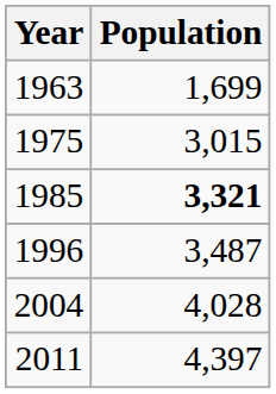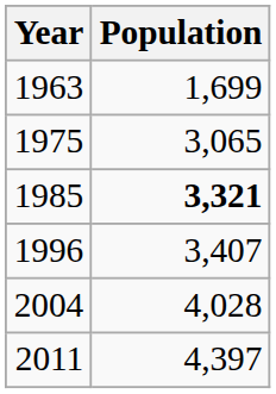 <table class="wikitable" style="line-height:1.1em;">
 <tr>
 <th>Year</th>
 <th>Population</th>
 </tr>
 <tr align="right">
 <td>1963</td>
 <td>1,699</td>
 </tr>
 <tr align="right">
 <td>1975</td>
-<td>3,015</td>
+<td>3,065</td>
 </tr>
 <tr align="right">
 <td>1985</td>
 <td><strong>3,321</strong></td>
 </tr>
 <tr align="right">
 <td>1996</td>
-<td>3,487</td>
+<td>3,407</td>
 </tr>
 <tr align="right">
 <td>2004</td>
 <td>4,028</td>
 </tr>
 <tr align="right">
 <td>2011</td>
 <td>4,397</td>
 </tr>
 </table>
